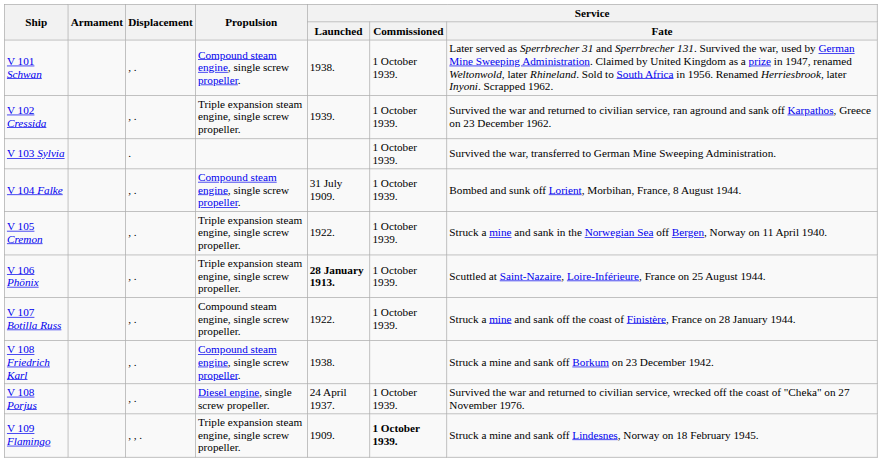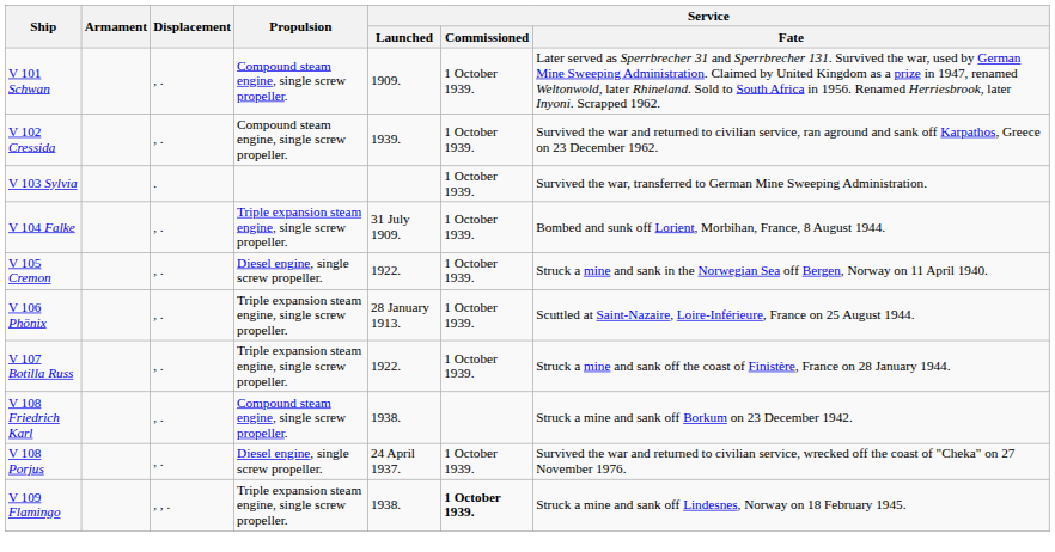 <table class="wikitable">
 <tr>
 <th rowspan="2">Ship</th>
 <th rowspan="2">Armament</th>
 <th rowspan="2">Displacement</th>
 <th rowspan="2">Propulsion</th>
 <th colspan="3">Service</th>
 </tr>
 <tr>
 <th>Launched</th>
 <th>Commissioned</th>
 <th>Fate</th>
 </tr>
 <tr>
 <td><a href='#'>V 101 <em>Schwan</em></a></td>
 <td></td>
 <td>, .</td>
 <td><a href='#'>Compound steam engine</a>, single screw <a href='#'>propeller</a>.</td>
-<td>1938.</td>
+<td>1909.</td>
 <td>1 October 1939.</td>
 <td>Later served as <em>Sperrbrecher 31</em> and <em>Sperrbrecher 131</em>. Survived the war, used by <a href='#'>German Mine Sweeping Administration</a>. Claimed by United Kingdom as a <a href='#'>prize</a> in 1947, renamed <em>Weltonwold</em>, later <em>Rhineland</em>. Sold to <a href='#'>South Africa</a> in 1956. Renamed <em>Herriesbrook</em>, later <em>Inyoni</em>. Scrapped 1962.</td>
 </tr>
 <tr>
 <td><a href='#'>V 102 <em>Cressida</em></a></td>
 <td></td>
 <td>, .</td>
-<td>Triple expansion steam engine, single screw propeller.</td>
+<td>Compound steam engine, single screw propeller.</td>
 <td>1939.</td>
 <td>1 October 1939.</td>
 <td>Survived the war and returned to civilian service, ran aground and sank off <a href='#'>Karpathos</a>, Greece on 23 December 1962.</td>
 </tr>
 <tr>
 <td><a href='#'>V 103 <em>Sylvia</em></a></td>
 <td></td>
 <td>.</td>
 <td></td>
 <td></td>
 <td>1 October 1939.</td>
 <td>Survived the war, transferred to German Mine Sweeping Administration.</td>
 </tr>
 <tr>
 <td><a href='#'>V 104 <em>Falke</em></a></td>
 <td></td>
 <td>, .</td>
-<td><a href='#'>Compound steam engine</a>, single screw <a href='#'>propeller</a>.</td>
+<td><a href='#'>Triple expansion steam engine</a>, single screw propeller.</td>
 <td>31 July 1909.</td>
 <td>1 October 1939.</td>
 <td>Bombed and sunk off <a href='#'>Lorient</a>, Morbihan, France, 8 August 1944.</td>
 </tr>
 <tr>
 <td><a href='#'>V 105 <em>Cremon</em></a></td>
 <td></td>
 <td>, .</td>
-<td>Triple expansion steam engine, single screw propeller.</td>
+<td><a href='#'>Diesel engine</a>, single screw propeller.</td>
 <td>1922.</td>
 <td>1 October 1939.</td>
 <td>Struck a <a href='#'>mine</a> and sank in the <a href='#'>Norwegian Sea</a> off <a href='#'>Bergen</a>, Norway on 11 April 1940.</td>
 </tr>
 <tr>
 <td><a href='#'>V 106 <em>Phönix</em></a></td>
 <td></td>
 <td>, .</td>
 <td>Triple expansion steam engine, single screw propeller.</td>
-<td><strong>28 January 1913.</strong></td>
+<td>28 January 1913.</td>
 <td>1 October 1939.</td>
 <td>Scuttled at <a href='#'>Saint-Nazaire</a>, <a href='#'>Loire-Inférieure</a>, France on 25 August 1944.</td>
 </tr>
 <tr>
 <td><a href='#'>V 107 <em>Botilla Russ</em></a></td>
 <td></td>
 <td>, .</td>
-<td>Compound steam engine, single screw propeller.</td>
+<td>Triple expansion steam engine, single screw propeller.</td>
 <td>1922.</td>
 <td>1 October 1939.</td>
 <td>Struck a <a href='#'>mine</a> and sank off the coast of <a href='#'>Finistère</a>, France on 28 January 1944.</td>
 </tr>
 <tr>
 <td><a href='#'>V 108 <em>Friedrich Karl</em></a></td>
 <td></td>
 <td>, .</td>
 <td><a href='#'>Compound steam engine</a>, single screw <a href='#'>propeller</a>.</td>
 <td>1938.</td>
 <td></td>
 <td>Struck a mine and sank off <a href='#'>Borkum</a> on 23 December 1942.</td>
 </tr>
 <tr>
 <td><a href='#'>V 108 <em>Porjus</em></a></td>
 <td></td>
 <td>, .</td>
 <td><a href='#'>Diesel engine</a>, single screw propeller.</td>
 <td>24 April 1937.</td>
 <td>1 October 1939.</td>
 <td>Survived the war and returned to civilian service, wrecked off the coast of "Cheka" on 27 November 1976.</td>
 </tr>
 <tr>
 <td><a href='#'>V 109 <em>Flamingo</em></a></td>
 <td></td>
 <td>, , .</td>
 <td>Triple expansion steam engine, single screw propeller.</td>
-<td>1909.</td>
+<td>1938.</td>
 <td><strong>1 October 1939.</strong></td>
 <td>Struck a mine and sank off <a href='#'>Lindesnes</a>, Norway on 18 February 1945.</td>
 </tr>
 </table>
